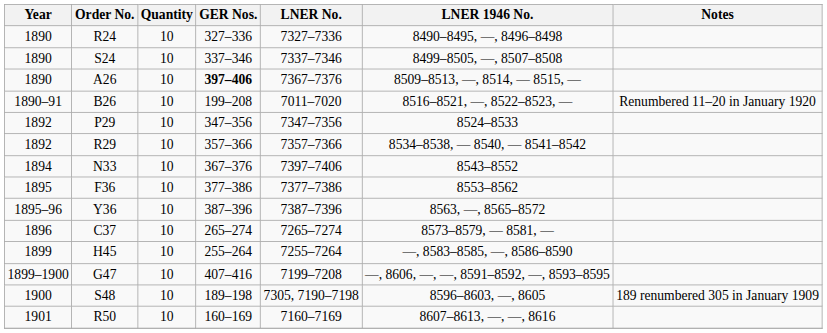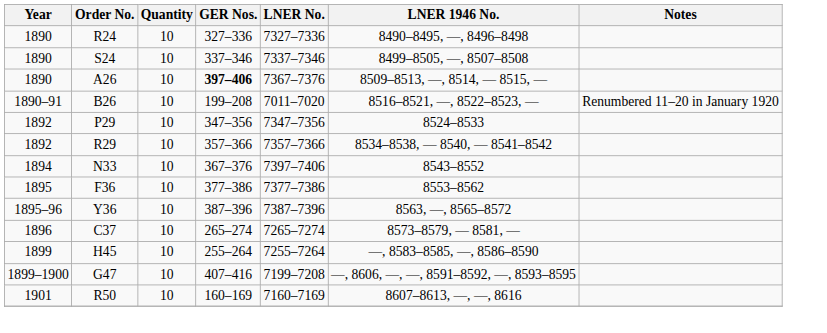 <table class=wikitable style=text-align:center>
 <tr>
 <th>Year</th>
 <th>Order No.</th>
 <th>Quantity</th>
 <th>GER Nos.</th>
 <th>LNER No.</th>
 <th>LNER 1946 No.</th>
 <th>Notes</th>
 </tr>
 <tr>
 <td>1890</td>
 <td>R24</td>
 <td>10</td>
 <td>327–336</td>
 <td>7327–7336</td>
 <td>8490–8495, —, 8496–8498</td>
 <td></td>
 </tr>
 <tr>
 <td>1890</td>
 <td>S24</td>
 <td>10</td>
 <td>337–346</td>
 <td>7337–7346</td>
 <td>8499–8505, —, 8507–8508</td>
 <td></td>
 </tr>
 <tr>
 <td>1890</td>
 <td>A26</td>
 <td>10</td>
 <td><strong>397–406</strong></td>
 <td>7367–7376</td>
 <td>8509–8513, —, 8514, — 8515, —</td>
 <td></td>
 </tr>
 <tr>
 <td>1890–91</td>
 <td>B26</td>
 <td>10</td>
 <td>199–208</td>
 <td>7011–7020</td>
 <td>8516–8521, —, 8522–8523, —</td>
 <td>Renumbered 11–20 in January 1920</td>
 </tr>
 <tr>
 <td>1892</td>
 <td>P29</td>
 <td>10</td>
 <td>347–356</td>
 <td>7347–7356</td>
 <td>8524–8533</td>
 <td></td>
 </tr>
 <tr>
 <td>1892</td>
 <td>R29</td>
 <td>10</td>
 <td>357–366</td>
 <td>7357–7366</td>
 <td>8534–8538, — 8540, — 8541–8542</td>
 <td></td>
 </tr>
 <tr>
 <td>1894</td>
 <td>N33</td>
 <td>10</td>
 <td>367–376</td>
 <td>7397–7406</td>
 <td>8543–8552</td>
 <td></td>
 </tr>
 <tr>
 <td>1895</td>
 <td>F36</td>
 <td>10</td>
 <td>377–386</td>
 <td>7377–7386</td>
 <td>8553–8562</td>
 <td></td>
 </tr>
 <tr>
 <td>1895–96</td>
 <td>Y36</td>
 <td>10</td>
 <td>387–396</td>
 <td>7387–7396</td>
 <td>8563, —, 8565–8572</td>
 <td></td>
 </tr>
 <tr>
 <td>1896</td>
 <td>C37</td>
 <td>10</td>
 <td>265–274</td>
 <td>7265–7274</td>
 <td>8573–8579, — 8581, —</td>
 <td></td>
 </tr>
 <tr>
 <td>1899</td>
 <td>H45</td>
 <td>10</td>
 <td>255–264</td>
 <td>7255–7264</td>
 <td>—, 8583–8585, —, 8586–8590</td>
 <td></td>
 </tr>
 <tr>
 <td>1899–1900</td>
 <td>G47</td>
 <td>10</td>
 <td>407–416</td>
 <td>7199–7208</td>
 <td>—, 8606, —, —, 8591–8592, —, 8593–8595</td>
 <td></td>
 </tr>
 <tr>
-<td>1900</td>
-<td>S48</td>
-<td>10</td>
-<td>189–198</td>
-<td>7305, 7190–7198</td>
-<td>8596–8603, —, 8605</td>
-<td>189 renumbered 305 in January 1909</td>
-</tr>
-<tr>
 <td>1901</td>
 <td>R50</td>
 <td>10</td>
 <td>160–169</td>
 <td>7160–7169</td>
 <td>8607–8613, —, —, 8616</td>
 <td></td>
 </tr>
 <tr>
 </tr>
 </table>
